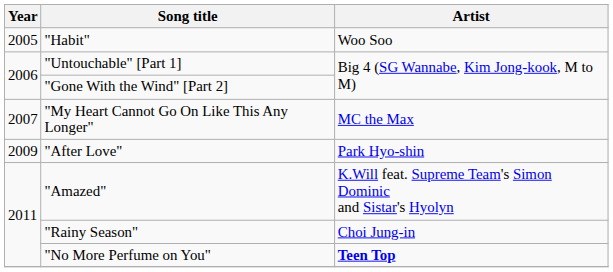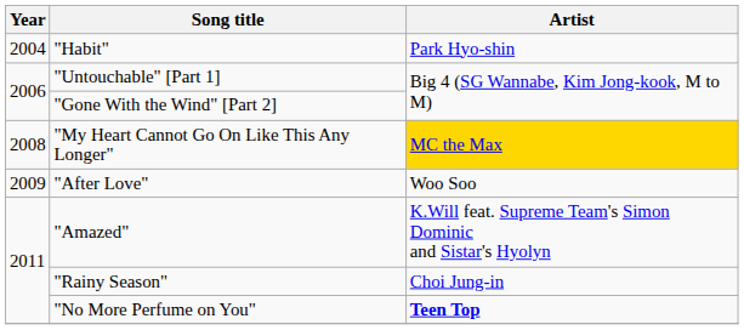 <table class="wikitable" style="width:650px">
 <tr>
 <th width=10>Year</th>
 <th>Song title</th>
 <th>Artist</th>
 </tr>
 <tr>
-<td>2005</td>
+<td>2004</td>
 <td>"Habit"</td>
-<td>Woo Soo</td>
+<td><a href='#'>Park Hyo-shin</a></td>
 </tr>
 <tr>
 <td rowspan=2>2006</td>
 <td>"Untouchable" [Part 1]</td>
 <td rowspan=2>Big 4 (<a href='#'>SG Wannabe</a>, <a href='#'>Kim Jong-kook</a>, M to M)</td>
 </tr>
 <tr>
 <td>"Gone With the Wind" [Part 2]</td>
 </tr>
 <tr>
-<td>2007</td>
+<td>2008</td>
 <td>"My Heart Cannot Go On Like This Any Longer" </td>
-<td><a href='#'>MC the Max</a></td>
+<td style="background: gold;"><a href='#'>MC the Max</a></td>
 </tr>
 <tr>
 <td>2009</td>
 <td>"After Love" </td>
-<td><a href='#'>Park Hyo-shin</a></td>
+<td>Woo Soo</td>
 </tr>
 <tr>
 <td rowspan=3>2011</td>
 <td>"Amazed" </td>
 <td><a href='#'>K.Will</a> feat. <a href='#'>Supreme Team</a>'s <a href='#'>Simon Dominic</a> <br> and <a href='#'>Sistar</a>'s <a href='#'>Hyolyn</a></td>
 </tr>
 <tr>
 <td>"Rainy Season" </td>
 <td><a href='#'>Choi Jung-in</a></td>
 </tr>
 <tr>
 <td>"No More Perfume on You" </td>
 <td><strong><a href='#'>Teen Top</a></strong></td>
 </tr>
 <tr>
 </tr>
 </table>
